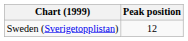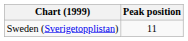 <table class="wikitable plainrowheaders">
 <tr>
 <th>Chart (1999)</th>
 <th>Peak position</th>
 </tr>
 <tr>
 <td>Sweden (<a href='#'>Sverigetopplistan</a>)</td>
-<td align="center">12</td>
+<td align="center">11</td>
 </tr>
 </table>
